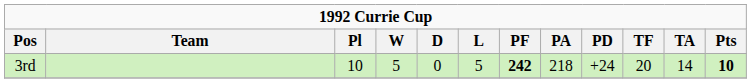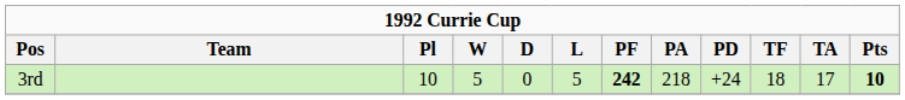 <table class="wikitable" style="text-align:center; line-height:110%; font-size:100%; width:60%;">
 <tr>
 <td colspan="12" cellpadding="0" cellspacing="0"><strong>1992 Currie Cup</strong></td>
 </tr>
 <tr>
 <th style="width:5%;">Pos</th>
 <th style="width:35%;">Team</th>
 <th style="width:5%;">Pl</th>
 <th style="width:5%;">W</th>
 <th style="width:5%;">D</th>
 <th style="width:5%;">L</th>
 <th style="width:5%;">PF</th>
 <th style="width:5%;">PA</th>
 <th style="width:5%;">PD</th>
 <th style="width:5%;">TF</th>
 <th style="width:5%;">TA</th>
 <th style="width:5%;">Pts<br></th>
 </tr>
 <tr bgcolor=#D0F0C0 align=center>
 <td>3rd</td>
 <td align=left></td>
 <td>10</td>
 <td>5</td>
 <td>0</td>
 <td>5</td>
 <td><strong>242</strong></td>
 <td>218</td>
 <td>+24</td>
-<td>20</td>
-<td>14</td>
+<td>18</td>
+<td>17</td>
 <td><strong>10</strong></td>
 </tr>
 <tr bgcolor=#FFFFFF align=center>
 </tr>
 </table>
